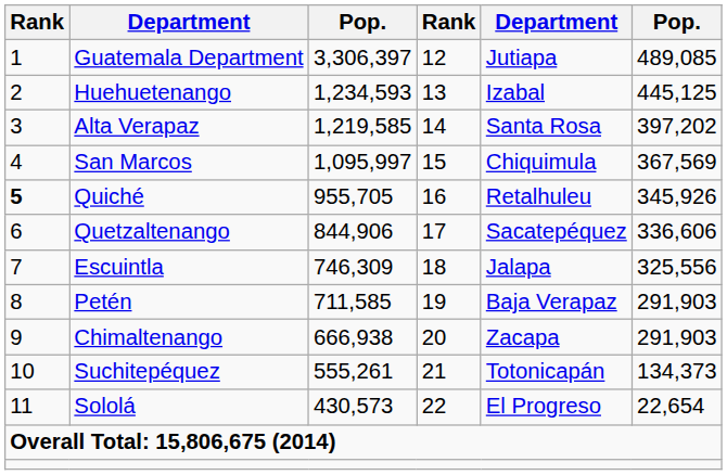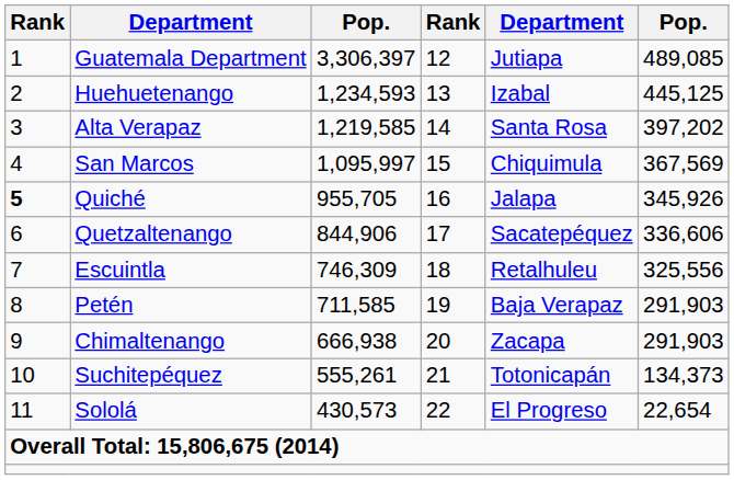 <table class="wikitable">
 <tr>
 <th>Rank</th>
 <th><a href='#'>Department</a></th>
 <th>Pop.</th>
 <th>Rank</th>
 <th><a href='#'>Department</a></th>
 <th>Pop.</th>
 </tr>
 <tr>
 <td>1</td>
 <td><a href='#'>Guatemala Department</a></td>
 <td>3,306,397</td>
 <td>12</td>
 <td><a href='#'>Jutiapa</a></td>
 <td>489,085</td>
 </tr>
 <tr>
 <td>2</td>
 <td><a href='#'>Huehuetenango</a></td>
 <td>1,234,593</td>
 <td>13</td>
 <td><a href='#'>Izabal</a></td>
 <td>445,125</td>
 </tr>
 <tr>
 <td>3</td>
 <td><a href='#'>Alta Verapaz</a></td>
 <td>1,219,585</td>
 <td>14</td>
 <td><a href='#'>Santa Rosa</a></td>
 <td>397,202</td>
 </tr>
 <tr>
 <td>4</td>
 <td><a href='#'>San Marcos</a></td>
 <td>1,095,997</td>
 <td>15</td>
 <td><a href='#'>Chiquimula</a></td>
 <td>367,569</td>
 </tr>
 <tr>
 <td><strong>5</strong></td>
 <td><a href='#'>Quiché</a></td>
 <td>955,705</td>
 <td>16</td>
-<td><a href='#'>Retalhuleu</a></td>
+<td><a href='#'>Jalapa</a></td>
 <td>345,926</td>
 </tr>
 <tr>
 <td>6</td>
 <td><a href='#'>Quetzaltenango</a></td>
 <td>844,906</td>
 <td>17</td>
 <td><a href='#'>Sacatepéquez</a></td>
 <td>336,606</td>
 </tr>
 <tr>
 <td>7</td>
 <td><a href='#'>Escuintla</a></td>
 <td>746,309</td>
 <td>18</td>
-<td><a href='#'>Jalapa</a></td>
+<td><a href='#'>Retalhuleu</a></td>
 <td>325,556</td>
 </tr>
 <tr>
 <td>8</td>
 <td><a href='#'>Petén</a></td>
 <td>711,585</td>
 <td>19</td>
 <td><a href='#'>Baja Verapaz</a></td>
 <td>291,903</td>
 </tr>
 <tr>
 <td>9</td>
 <td><a href='#'>Chimaltenango</a></td>
 <td>666,938</td>
 <td>20</td>
 <td><a href='#'>Zacapa</a></td>
 <td>291,903</td>
 </tr>
 <tr>
 <td>10</td>
 <td><a href='#'>Suchitepéquez</a></td>
 <td>555,261</td>
 <td>21</td>
 <td><a href='#'>Totonicapán</a></td>
 <td>134,373</td>
 </tr>
 <tr>
 <td>11</td>
 <td><a href='#'>Sololá</a></td>
 <td>430,573</td>
 <td>22</td>
 <td><a href='#'>El Progreso</a></td>
 <td>22,654</td>
 </tr>
 <tr>
 <td colspan="6"><strong>Overall Total: 15,806,675 (2014)</strong></td>
 </tr>
 <tr>
 <td colspan="6"></td>
 </tr>
 </table>
